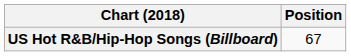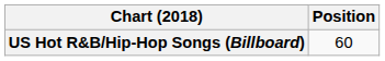 <table class="wikitable plainrowheaders" style="text-align:center;">
 <tr>
 <th scope="col">Chart (2018)</th>
 <th scope="col">Position</th>
 </tr>
 <tr>
 <th scope="row">US Hot R&B/Hip-Hop Songs (<em>Billboard</em>)</th>
-<td>67</td>
+<td>60</td>
 </tr>
 </table>
